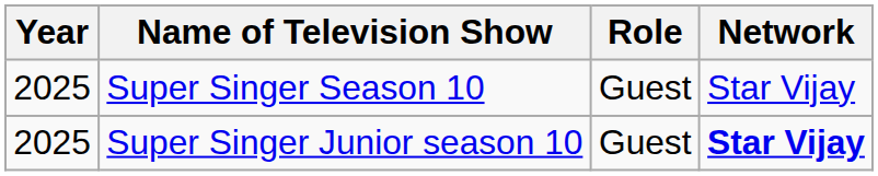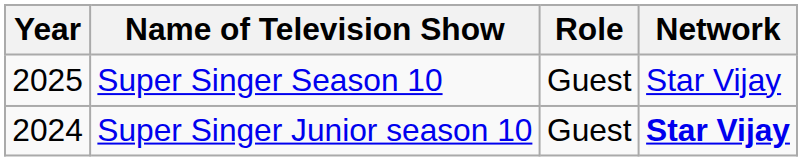 <table class="wikitable sortable">
 <tr>
 <th>Year</th>
 <th>Name of Television Show</th>
 <th>Role</th>
 <th>Network</th>
 </tr>
 <tr>
 <td>2025</td>
 <td><a href='#'>Super Singer Season 10</a></td>
 <td>Guest</td>
 <td><a href='#'>Star Vijay</a></td>
 </tr>
 <tr>
-<td>2025</td>
+<td>2024</td>
 <td><a href='#'>Super Singer Junior season 10</a></td>
 <td>Guest</td>
 <td><strong><a href='#'>Star Vijay</a></strong></td>
 </tr>
 </table>
